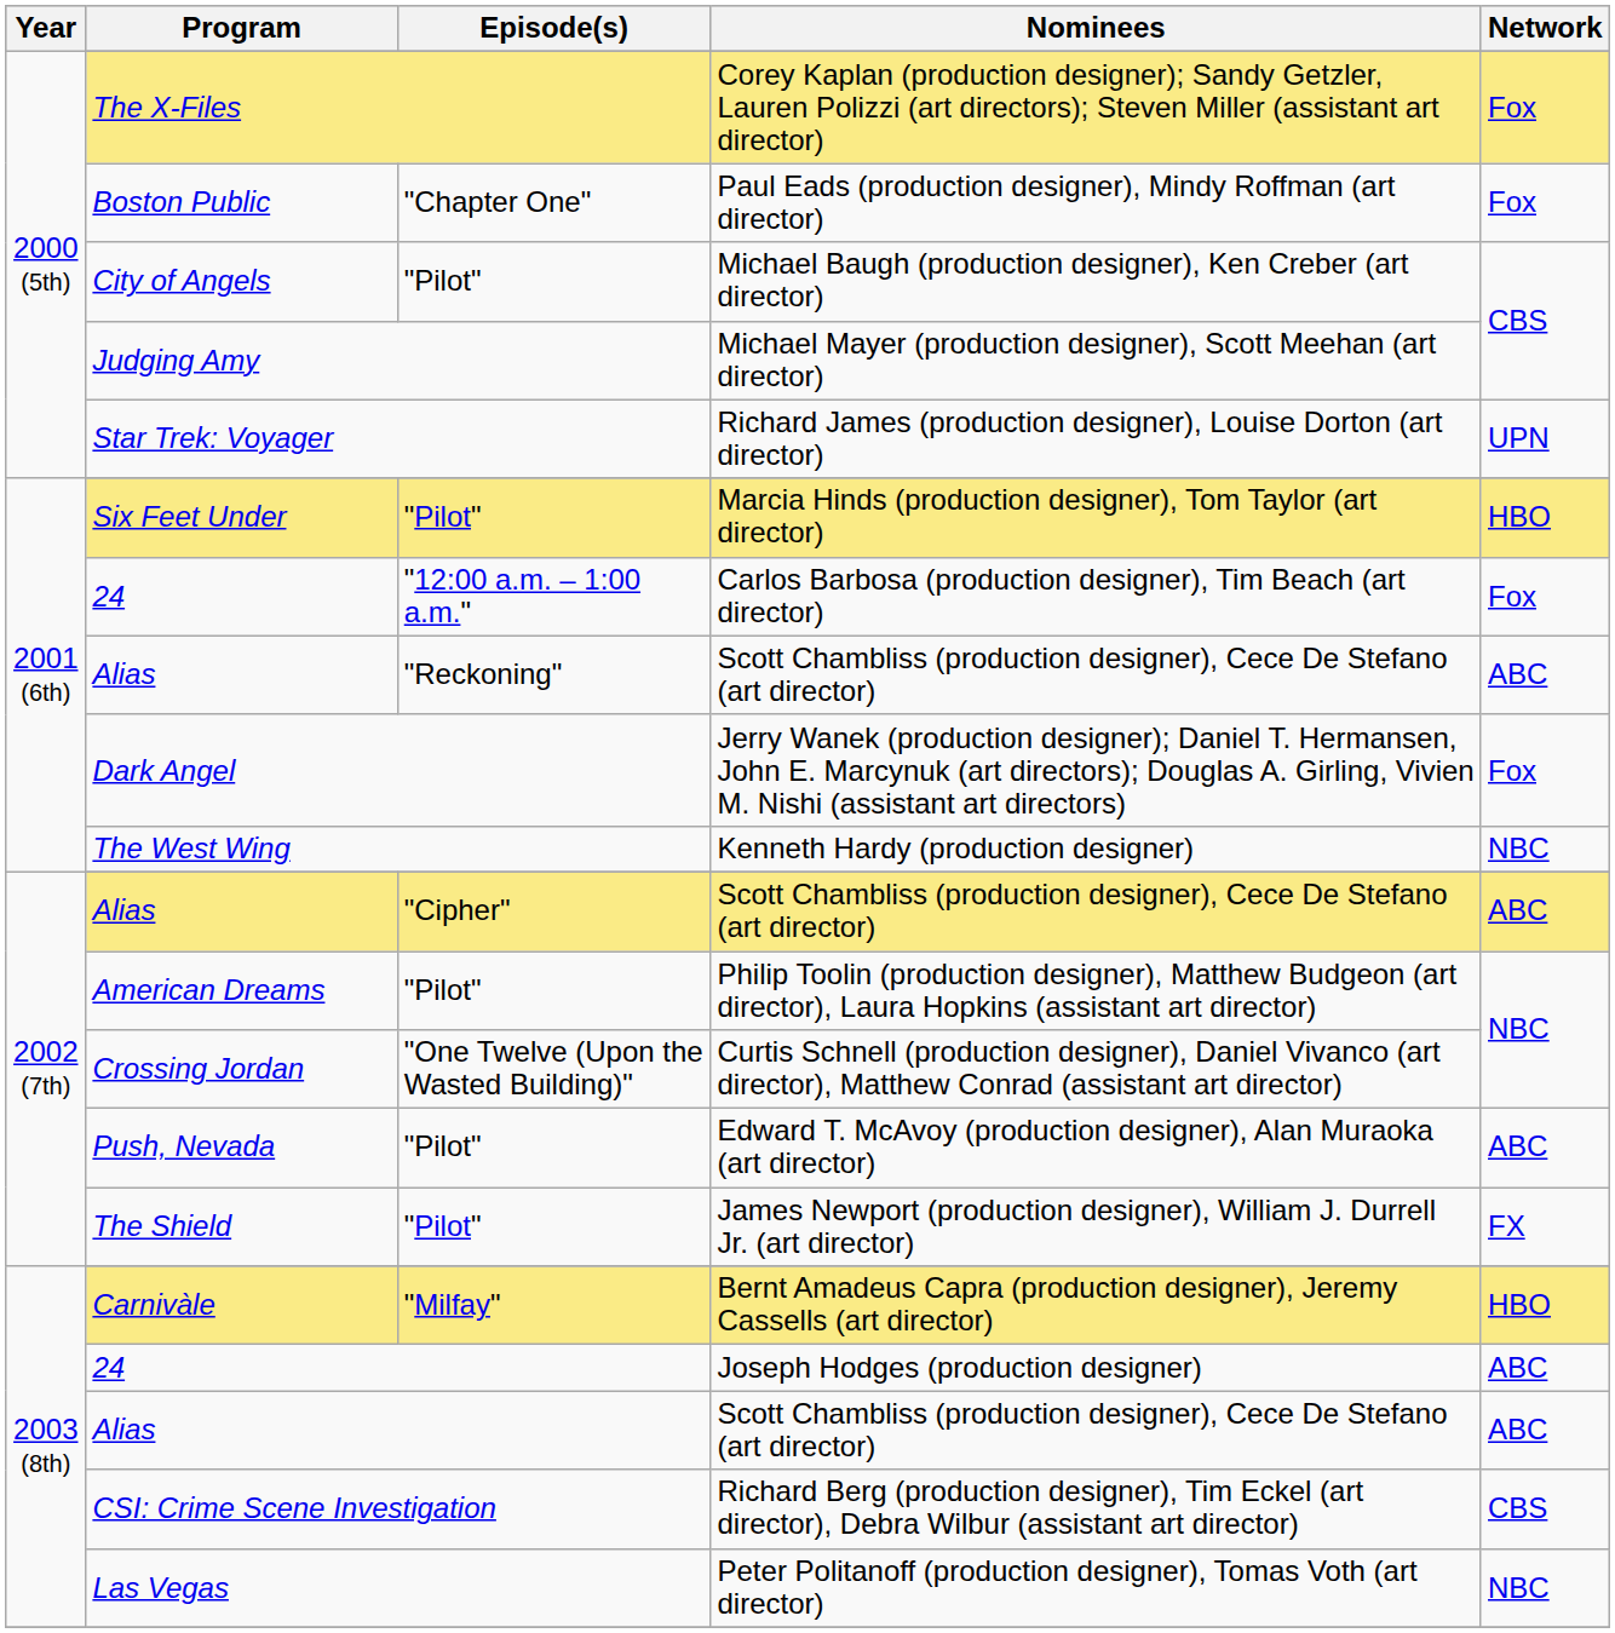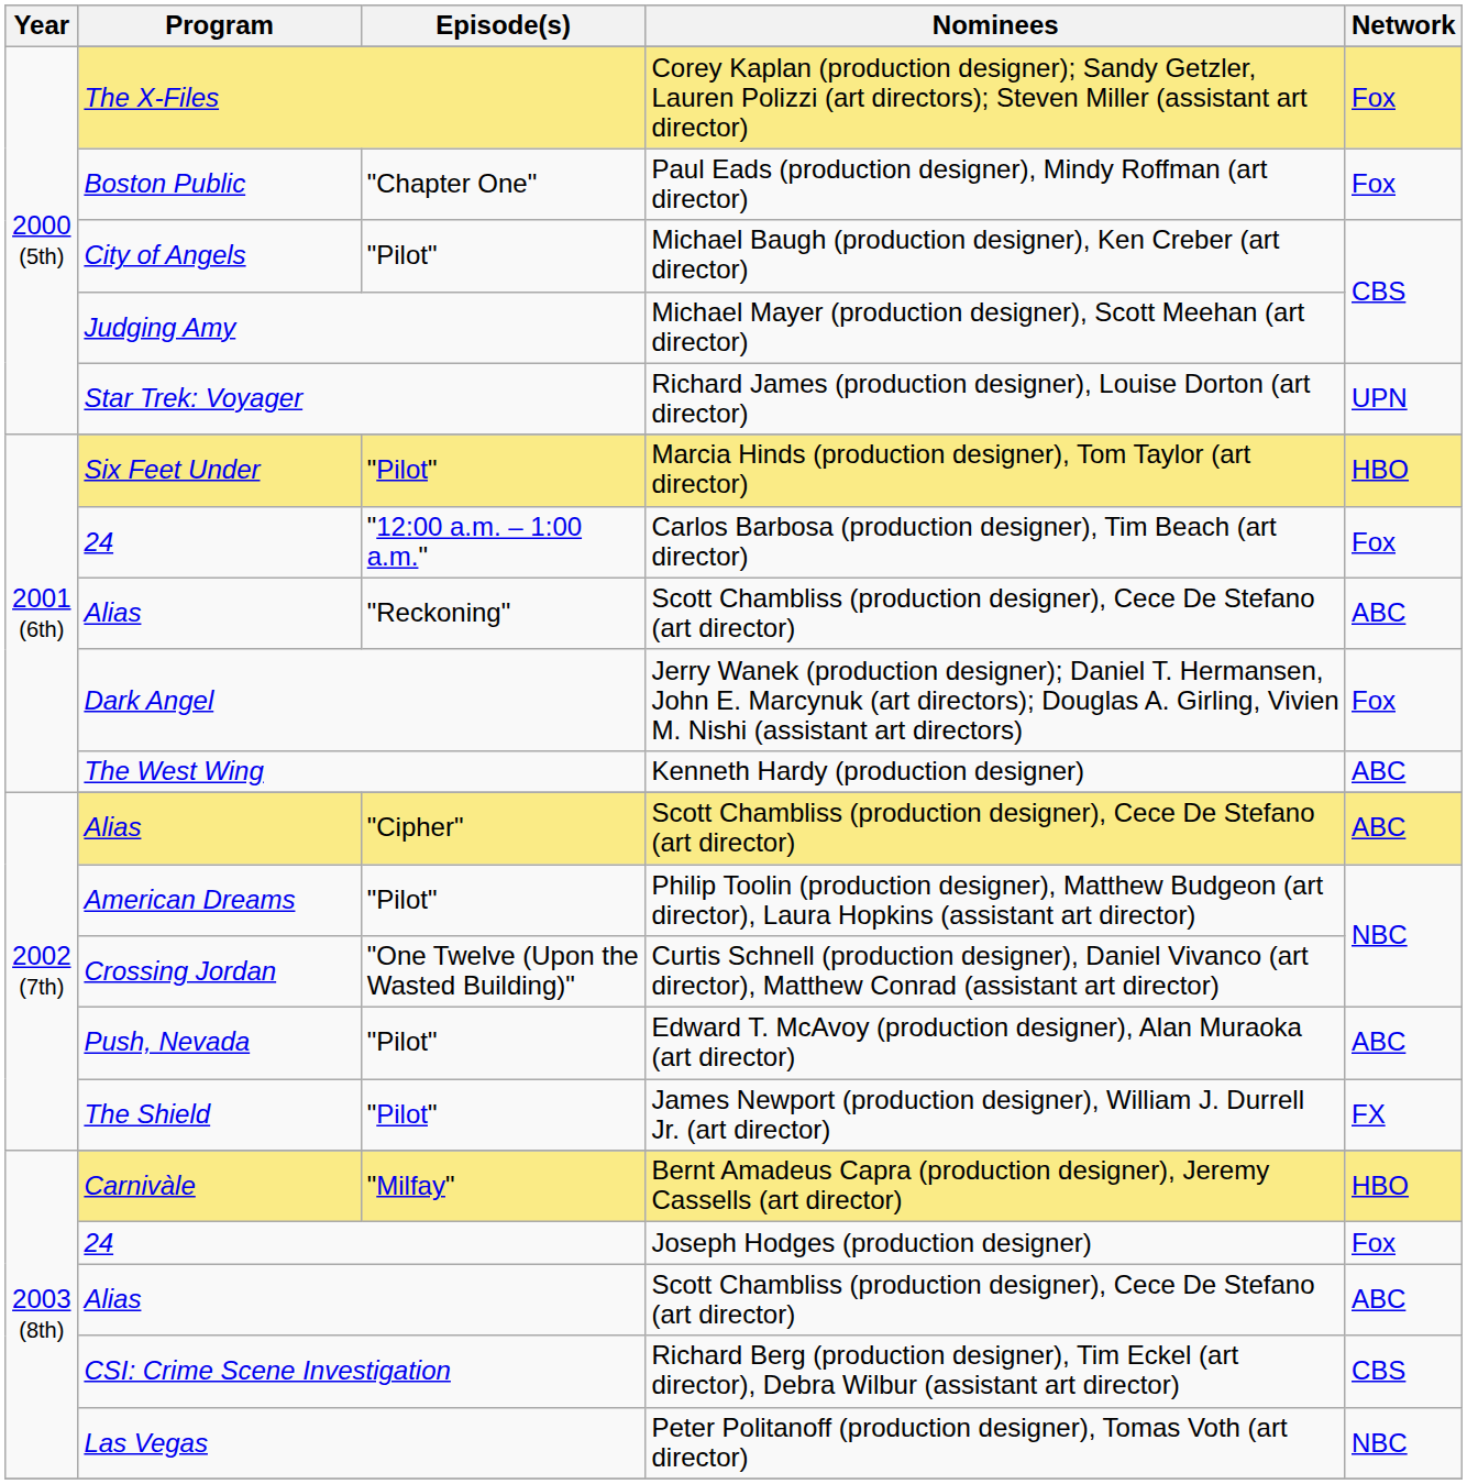 <table class="wikitable" style="width:100%">
 <tr bgcolor="#bebebe">
 <th width="5%">Year</th>
 <th width="20%">Program</th>
 <th width="20%">Episode(s)</th>
 <th width="50%">Nominees</th>
 <th width="5%">Network</th>
 </tr>
 <tr>
 <td rowspan=6 style="text-align:center"><a href='#'>2000</a><br><small>(5th)</small><br></td>
 </tr>
 <tr style="background:#FAEB86">
 <td colspan="2"><em><a href='#'>The X-Files</a></em></td>
 <td>Corey Kaplan (production designer); Sandy Getzler, Lauren Polizzi (art directors); Steven Miller (assistant art director)</td>
 <td><a href='#'>Fox</a></td>
 </tr>
 <tr>
 <td><em><a href='#'>Boston Public</a></em></td>
 <td>"Chapter One"</td>
 <td>Paul Eads (production designer), Mindy Roffman (art director)</td>
 <td><a href='#'>Fox</a></td>
 </tr>
 <tr>
 <td><em><a href='#'>City of Angels</a></em></td>
 <td>"Pilot"</td>
 <td>Michael Baugh (production designer), Ken Creber (art director)</td>
 <td rowspan="2"><a href='#'>CBS</a></td>
 </tr>
 <tr>
 <td colspan="2"><em><a href='#'>Judging Amy</a></em></td>
 <td>Michael Mayer (production designer), Scott Meehan (art director)</td>
 </tr>
 <tr>
 <td colspan="2"><em><a href='#'>Star Trek: Voyager</a></em></td>
 <td>Richard James (production designer), Louise Dorton (art director)</td>
 <td><a href='#'>UPN</a></td>
 </tr>
 <tr>
 <td rowspan=6 style="text-align:center"><a href='#'>2001</a><br><small>(6th)</small><br></td>
 </tr>
 <tr style="background:#FAEB86">
 <td><em><a href='#'>Six Feet Under</a></em></td>
 <td>"<a href='#'>Pilot</a>"</td>
 <td>Marcia Hinds (production designer), Tom Taylor (art director)</td>
 <td><a href='#'>HBO</a></td>
 </tr>
 <tr>
 <td><em><a href='#'>24</a></em></td>
 <td>"<a href='#'>12:00 a.m. – 1:00 a.m.</a>"</td>
 <td>Carlos Barbosa (production designer), Tim Beach (art director)</td>
 <td><a href='#'>Fox</a></td>
 </tr>
 <tr>
 <td><em><a href='#'>Alias</a></em></td>
 <td>"Reckoning"</td>
 <td>Scott Chambliss (production designer), Cece De Stefano (art director)</td>
 <td><a href='#'>ABC</a></td>
 </tr>
 <tr>
 <td colspan="2"><em><a href='#'>Dark Angel</a></em></td>
 <td>Jerry Wanek (production designer); Daniel T. Hermansen, John E. Marcynuk (art directors); Douglas A. Girling, Vivien M. Nishi (assistant art directors)</td>
 <td><a href='#'>Fox</a></td>
 </tr>
 <tr>
 <td colspan="2"><em><a href='#'>The West Wing</a></em></td>
 <td>Kenneth Hardy (production designer)</td>
-<td><a href='#'>NBC</a></td>
+<td><a href='#'>ABC</a></td>
 </tr>
 <tr>
 <td rowspan=6 style="text-align:center"><a href='#'>2002</a><br><small>(7th)</small><br></td>
 </tr>
 <tr style="background:#FAEB86">
 <td><em><a href='#'>Alias</a></em></td>
 <td>"Cipher"</td>
 <td>Scott Chambliss (production designer), Cece De Stefano (art director)</td>
 <td><a href='#'>ABC</a></td>
 </tr>
 <tr>
 <td><em><a href='#'>American Dreams</a></em></td>
 <td>"Pilot"</td>
 <td>Philip Toolin (production designer), Matthew Budgeon (art director), Laura Hopkins (assistant art director)</td>
 <td rowspan="2"><a href='#'>NBC</a></td>
 </tr>
 <tr>
 <td><em><a href='#'>Crossing Jordan</a></em></td>
 <td>"One Twelve (Upon the Wasted Building)"</td>
 <td>Curtis Schnell (production designer), Daniel Vivanco (art director), Matthew Conrad (assistant art director)</td>
 </tr>
 <tr>
 <td><em><a href='#'>Push, Nevada</a></em></td>
 <td>"Pilot"</td>
 <td>Edward T. McAvoy (production designer), Alan Muraoka (art director)</td>
 <td><a href='#'>ABC</a></td>
 </tr>
 <tr>
 <td><em><a href='#'>The Shield</a></em></td>
 <td>"<a href='#'>Pilot</a>"</td>
 <td>James Newport (production designer), William J. Durrell Jr. (art director)</td>
 <td><a href='#'>FX</a></td>
 </tr>
 <tr>
 <td rowspan=6 style="text-align:center"><a href='#'>2003</a><br><small>(8th)</small><br></td>
 </tr>
 <tr style="background:#FAEB86">
 <td><em><a href='#'>Carnivàle</a></em></td>
 <td>"<a href='#'>Milfay</a>"</td>
 <td>Bernt Amadeus Capra (production designer), Jeremy Cassells (art director)</td>
 <td><a href='#'>HBO</a></td>
 </tr>
 <tr>
 <td colspan="2"><em><a href='#'>24</a></em></td>
 <td>Joseph Hodges (production designer)</td>
-<td><a href='#'>ABC</a></td>
+<td><a href='#'>Fox</a></td>
 </tr>
 <tr>
 <td colspan="2"><em><a href='#'>Alias</a></em></td>
 <td>Scott Chambliss (production designer), Cece De Stefano (art director)</td>
 <td><a href='#'>ABC</a></td>
 </tr>
 <tr>
 <td colspan="2"><em><a href='#'>CSI: Crime Scene Investigation</a></em></td>
 <td>Richard Berg (production designer), Tim Eckel (art director), Debra Wilbur (assistant art director)</td>
 <td><a href='#'>CBS</a></td>
 </tr>
 <tr>
 <td colspan="2"><em><a href='#'>Las Vegas</a></em></td>
 <td>Peter Politanoff (production designer), Tomas Voth (art director)</td>
 <td><a href='#'>NBC</a></td>
 </tr>
 <tr>
 </tr>
 </table>
